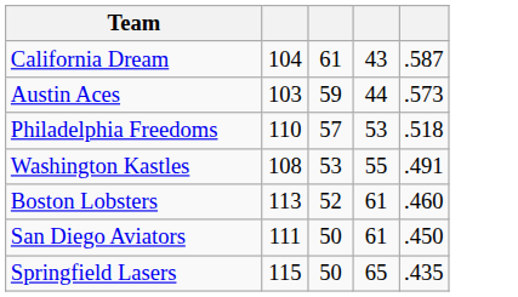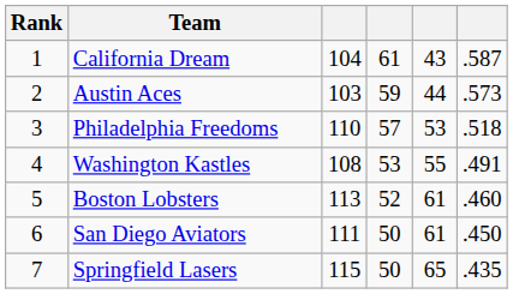 <table class="wikitable sortable" style="text-align:left">
 <tr>
+<th width="25px">Rank</th>
 <th width="175px">Team</th>
 <th width="25px"></th>
 <th width="25px"></th>
 <th width="25px"></th>
 <th width="25px"></th>
 </tr>
 <tr>
+<td style="text-align:center">1</td>
 <td><a href='#'>California Dream</a></td>
 <td style="text-align:center">104</td>
 <td style="text-align:center">61</td>
 <td style="text-align:center">43</td>
 <td style="text-align:center">.587</td>
 </tr>
 <tr>
+<td style="text-align:center">2</td>
 <td><a href='#'>Austin Aces</a></td>
 <td style="text-align:center">103</td>
 <td style="text-align:center">59</td>
 <td style="text-align:center">44</td>
 <td style="text-align:center">.573</td>
 </tr>
 <tr>
+<td style="text-align:center">3</td>
 <td><a href='#'>Philadelphia Freedoms</a></td>
 <td style="text-align:center">110</td>
 <td style="text-align:center">57</td>
 <td style="text-align:center">53</td>
 <td style="text-align:center">.518</td>
 </tr>
 <tr>
+<td style="text-align:center">4</td>
 <td><a href='#'>Washington Kastles</a></td>
 <td style="text-align:center">108</td>
 <td style="text-align:center">53</td>
 <td style="text-align:center">55</td>
 <td style="text-align:center">.491</td>
 </tr>
 <tr>
+<td style="text-align:center">5</td>
 <td><a href='#'>Boston Lobsters</a></td>
 <td style="text-align:center">113</td>
 <td style="text-align:center">52</td>
 <td style="text-align:center">61</td>
 <td style="text-align:center">.460</td>
 </tr>
 <tr>
+<td style="text-align:center">6</td>
 <td><a href='#'>San Diego Aviators</a></td>
 <td style="text-align:center">111</td>
 <td style="text-align:center">50</td>
 <td style="text-align:center">61</td>
 <td style="text-align:center">.450</td>
 </tr>
 <tr>
+<td style="text-align:center">7</td>
 <td><a href='#'>Springfield Lasers</a></td>
 <td style="text-align:center">115</td>
 <td style="text-align:center">50</td>
 <td style="text-align:center">65</td>
 <td style="text-align:center">.435</td>
 </tr>
 </table>
